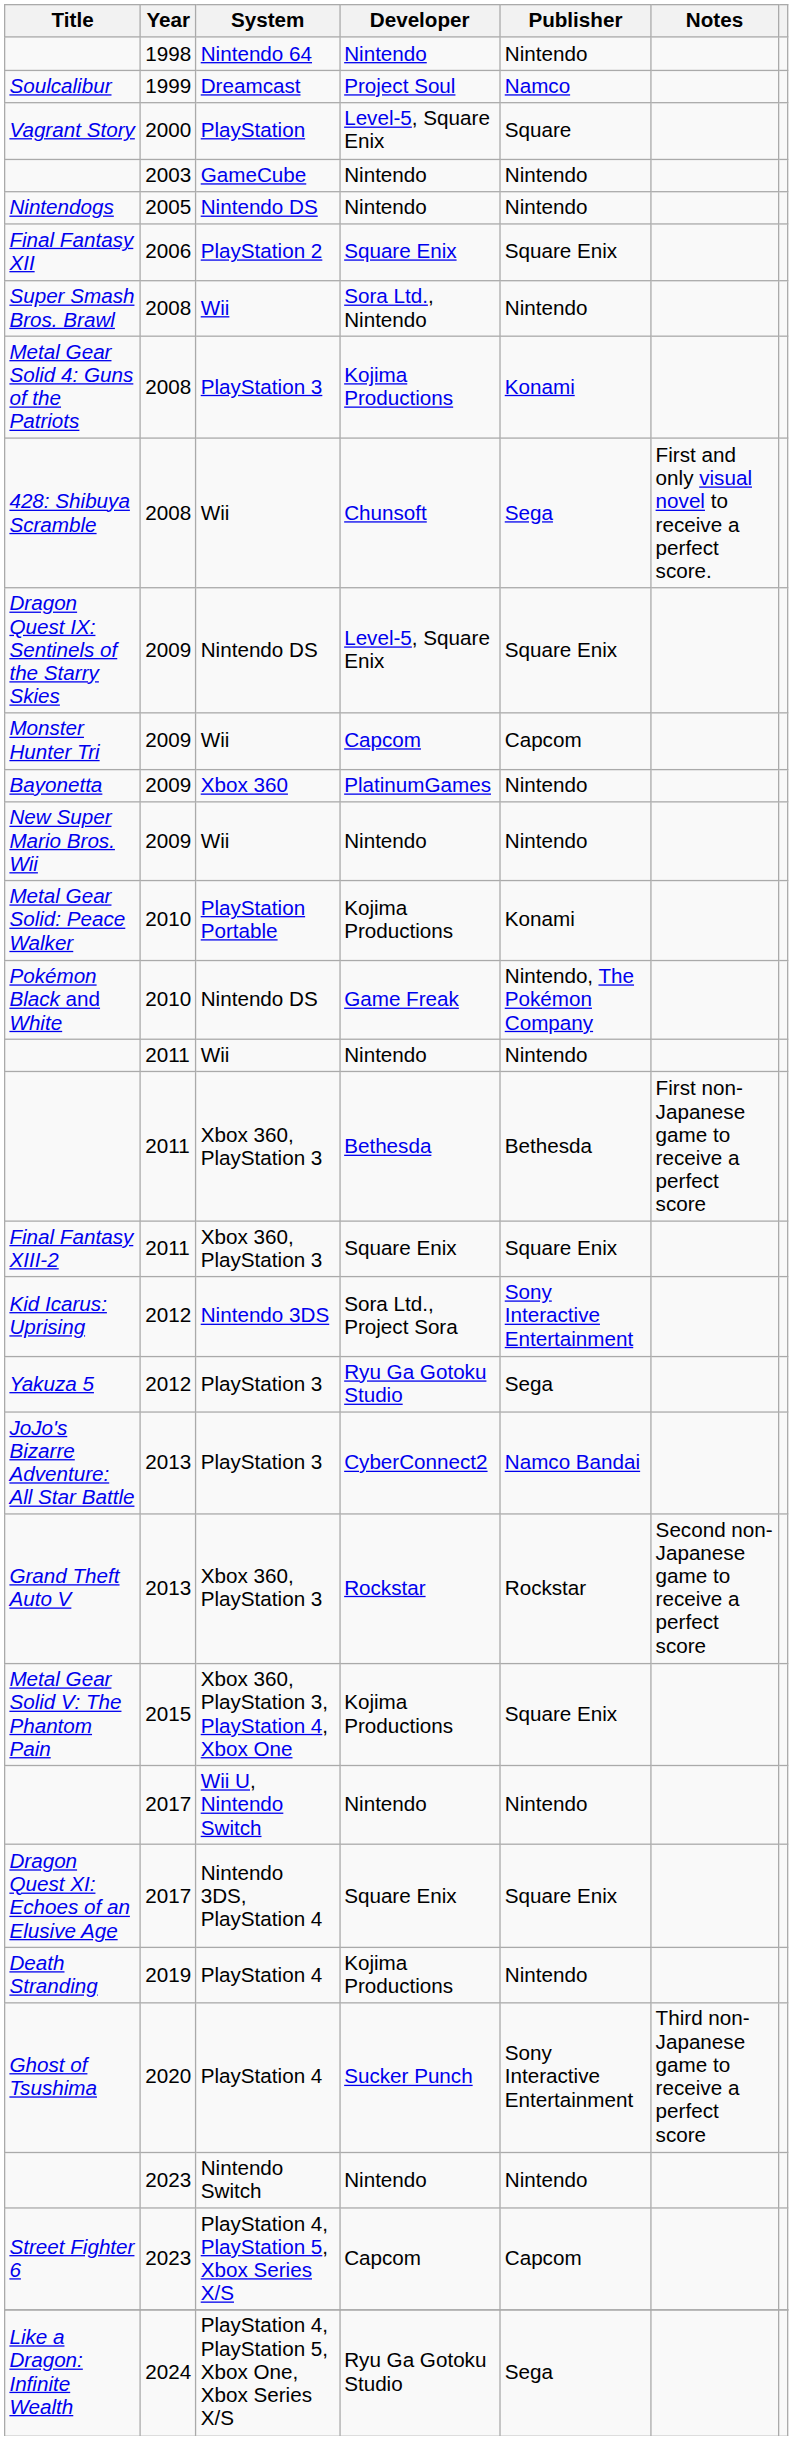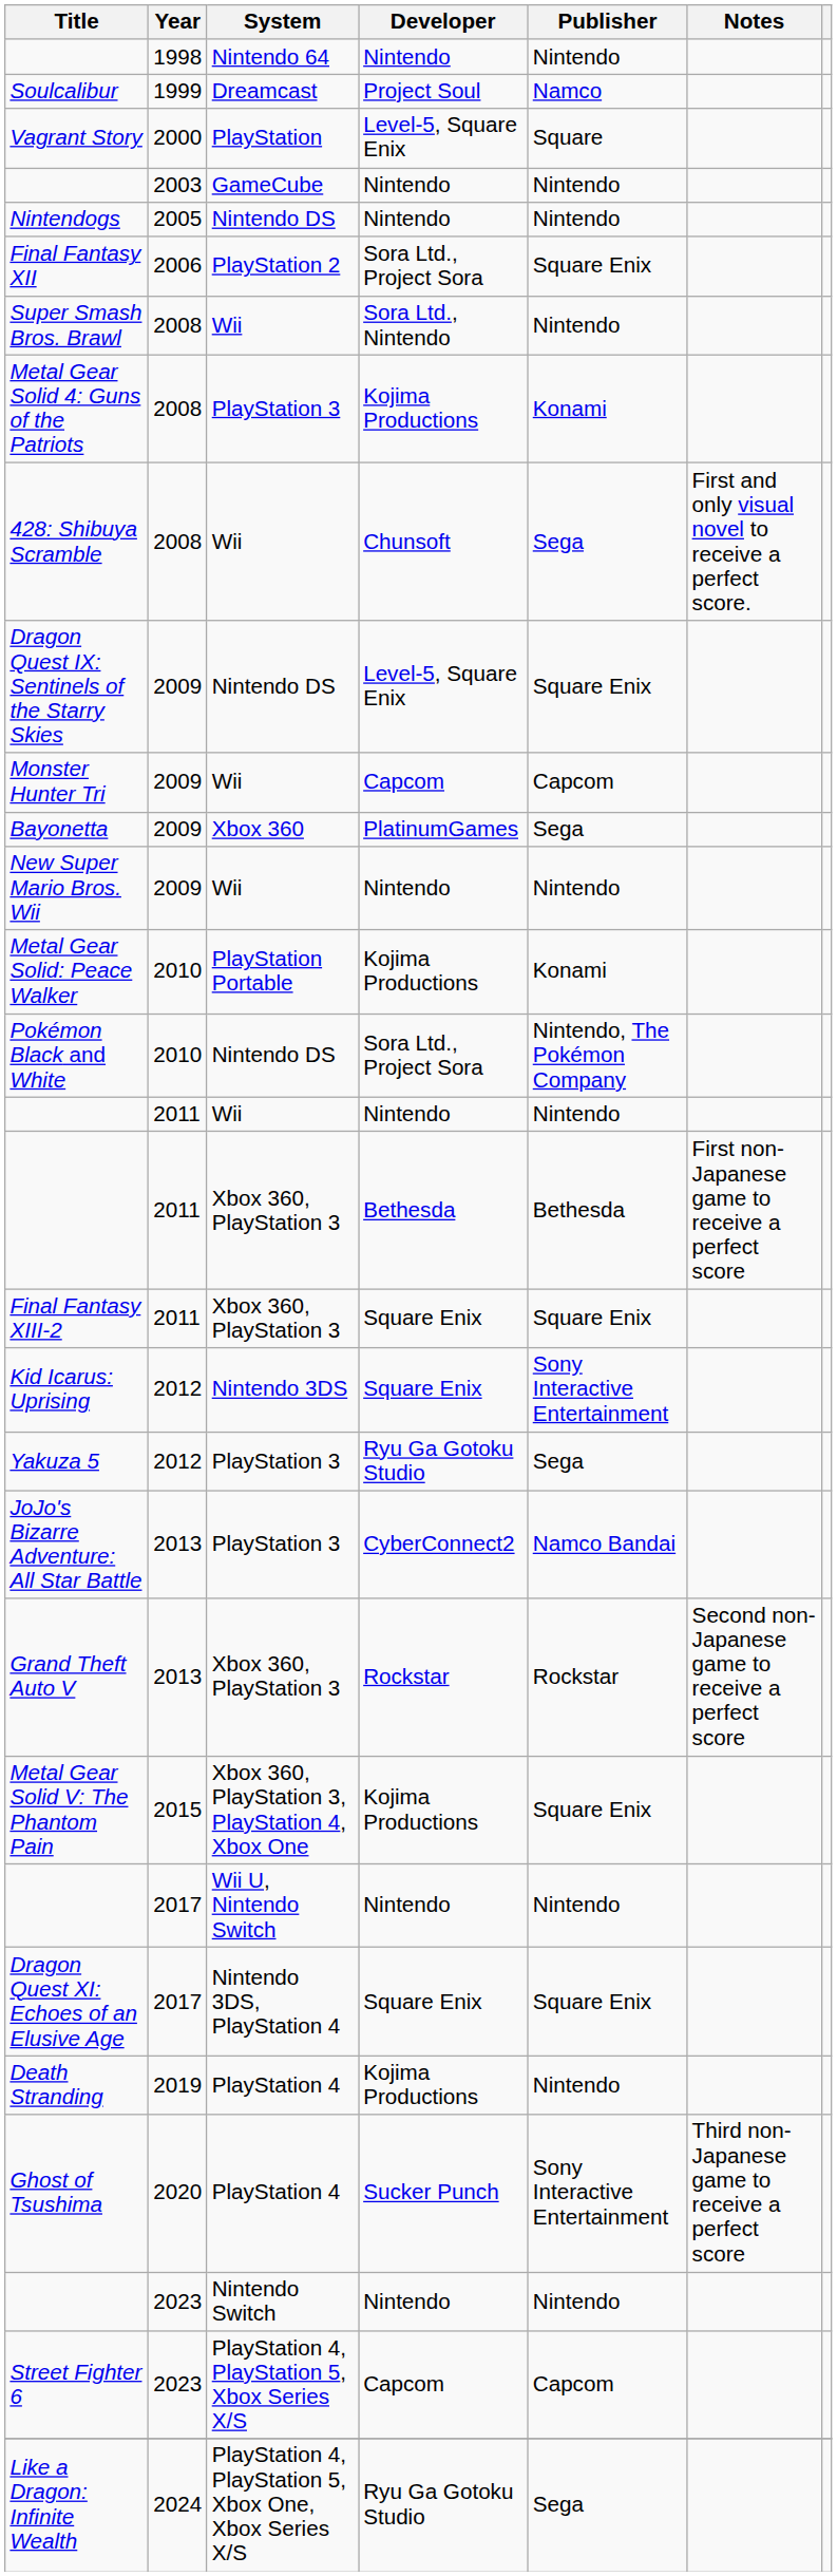 <table class="wikitable plainrowheaders sortable">
 <tr>
 <th scope="col">Title</th>
 <th scope="col">Year</th>
 <th scope="col">System</th>
 <th scope="col">Developer</th>
 <th scope="col">Publisher</th>
 <th scope="col" class=unsortable>Notes</th>
 <th scope="col" class=unsortable></th>
 </tr>
 <tr>
 <td></td>
 <td>1998</td>
 <td><a href='#'>Nintendo 64</a></td>
 <td><a href='#'>Nintendo</a></td>
 <td>Nintendo</td>
 <td></td>
 <td style="text-align:center;"></td>
 </tr>
 <tr>
 <td><em><a href='#'>Soulcalibur</a></em></td>
 <td>1999</td>
 <td><a href='#'>Dreamcast</a></td>
 <td><a href='#'>Project Soul</a></td>
 <td><a href='#'>Namco</a></td>
 <td></td>
 <td style="text-align:center;"></td>
 </tr>
 <tr>
 <td><em><a href='#'>Vagrant Story</a></em></td>
 <td>2000</td>
 <td><a href='#'>PlayStation</a></td>
 <td><a href='#'>Level-5</a>, Square Enix</td>
 <td>Square</td>
 <td></td>
 <td style="text-align:center;"></td>
 </tr>
 <tr>
 <td></td>
 <td>2003</td>
 <td><a href='#'>GameCube</a></td>
 <td>Nintendo</td>
 <td>Nintendo</td>
 <td></td>
 <td style="text-align:center;"></td>
 </tr>
 <tr>
 <td><em><a href='#'>Nintendogs</a></em></td>
 <td>2005</td>
 <td><a href='#'>Nintendo DS</a></td>
 <td>Nintendo</td>
 <td>Nintendo</td>
 <td></td>
 <td style="text-align:center;"></td>
 </tr>
 <tr>
 <td><em><a href='#'>Final Fantasy XII</a></em></td>
 <td>2006</td>
 <td><a href='#'>PlayStation 2</a></td>
-<td><a href='#'>Square Enix</a></td>
+<td>Sora Ltd., Project Sora</td>
 <td>Square Enix</td>
 <td></td>
 <td style="text-align:center;"></td>
 </tr>
 <tr>
 <td><em><a href='#'>Super Smash Bros. Brawl</a></em></td>
 <td>2008</td>
 <td><a href='#'>Wii</a></td>
 <td><a href='#'>Sora Ltd.</a>, Nintendo</td>
 <td>Nintendo</td>
 <td></td>
 <td style="text-align:center;"></td>
 </tr>
 <tr>
 <td><em><a href='#'>Metal Gear Solid 4: Guns of the Patriots</a></em></td>
 <td>2008</td>
 <td><a href='#'>PlayStation 3</a></td>
 <td><a href='#'>Kojima Productions</a></td>
 <td><a href='#'>Konami</a></td>
 <td></td>
 <td style="text-align:center;"></td>
 </tr>
 <tr>
 <td><em><a href='#'>428: Shibuya Scramble</a></em></td>
 <td>2008</td>
 <td>Wii</td>
 <td><a href='#'>Chunsoft</a></td>
 <td><a href='#'>Sega</a></td>
 <td>First and only <a href='#'>visual novel</a> to receive a perfect score.</td>
 <td style="text-align:center;"></td>
 </tr>
 <tr>
 <td><em><a href='#'>Dragon Quest IX: Sentinels of the Starry Skies</a></em></td>
 <td>2009</td>
 <td>Nintendo DS</td>
 <td><a href='#'>Level-5</a>, Square Enix</td>
 <td>Square Enix</td>
 <td></td>
 <td style="text-align:center;"></td>
 </tr>
 <tr>
 <td><em><a href='#'>Monster Hunter Tri</a></em></td>
 <td>2009</td>
 <td>Wii</td>
 <td><a href='#'>Capcom</a></td>
 <td>Capcom</td>
 <td></td>
 <td style="text-align:center;"></td>
 </tr>
 <tr>
 <td><em><a href='#'>Bayonetta</a></em></td>
 <td>2009</td>
 <td><a href='#'>Xbox 360</a></td>
 <td><a href='#'>PlatinumGames</a></td>
-<td>Nintendo</td>
+<td>Sega</td>
 <td></td>
 <td style="text-align:center;"></td>
 </tr>
 <tr>
 <td><em><a href='#'>New Super Mario Bros. Wii</a></em></td>
 <td>2009</td>
 <td>Wii</td>
 <td>Nintendo</td>
 <td>Nintendo</td>
 <td></td>
 <td style="text-align:center;"></td>
 </tr>
 <tr>
 <td><em><a href='#'>Metal Gear Solid: Peace Walker</a></em></td>
 <td>2010</td>
 <td><a href='#'>PlayStation Portable</a></td>
 <td>Kojima Productions</td>
 <td>Konami</td>
 <td></td>
 <td style="text-align:center;"></td>
 </tr>
 <tr>
 <td><a href='#'><em>Pokémon Black</em> and <em>White</em></a></td>
 <td>2010</td>
 <td>Nintendo DS</td>
-<td><a href='#'>Game Freak</a></td>
+<td>Sora Ltd., Project Sora</td>
 <td>Nintendo, <a href='#'>The Pokémon Company</a></td>
 <td></td>
 <td style="text-align:center;"></td>
 </tr>
 <tr>
 <td></td>
 <td>2011</td>
 <td>Wii</td>
 <td>Nintendo</td>
 <td>Nintendo</td>
 <td></td>
 <td style="text-align:center;"></td>
 </tr>
 <tr>
 <td></td>
 <td>2011</td>
 <td>Xbox 360, PlayStation 3</td>
 <td><a href='#'>Bethesda</a></td>
 <td>Bethesda</td>
 <td>First non-Japanese game to receive a perfect score</td>
 <td style="text-align:center;"></td>
 </tr>
 <tr>
 <td><em><a href='#'>Final Fantasy XIII-2</a></em></td>
 <td>2011</td>
 <td>Xbox 360, PlayStation 3</td>
 <td>Square Enix</td>
 <td>Square Enix</td>
 <td></td>
 <td style="text-align:center;"></td>
 </tr>
 <tr>
 <td><em><a href='#'>Kid Icarus: Uprising</a></em></td>
 <td>2012</td>
 <td><a href='#'>Nintendo 3DS</a></td>
-<td>Sora Ltd., Project Sora</td>
+<td><a href='#'>Square Enix</a></td>
 <td><a href='#'>Sony Interactive Entertainment</a></td>
 <td></td>
 <td style="text-align:center;"></td>
 </tr>
 <tr>
 <td><em><a href='#'>Yakuza 5</a></em></td>
 <td>2012</td>
 <td>PlayStation 3</td>
 <td><a href='#'>Ryu Ga Gotoku Studio</a></td>
 <td>Sega</td>
 <td></td>
 <td style="text-align:center;"></td>
 </tr>
 <tr>
 <td><em><a href='#'>JoJo's Bizarre Adventure: All Star Battle</a></em></td>
 <td>2013</td>
 <td>PlayStation 3</td>
 <td><a href='#'>CyberConnect2</a></td>
 <td><a href='#'>Namco Bandai</a></td>
 <td></td>
 <td style="text-align:center;"></td>
 </tr>
 <tr>
 <td><em><a href='#'>Grand Theft Auto V</a></em></td>
 <td>2013</td>
 <td>Xbox 360, PlayStation 3</td>
 <td><a href='#'>Rockstar</a></td>
 <td>Rockstar</td>
 <td>Second non-Japanese game to receive a perfect score</td>
 <td style="text-align:center;"></td>
 </tr>
 <tr>
 <td><em><a href='#'>Metal Gear Solid V: The Phantom Pain</a></em></td>
 <td>2015</td>
 <td>Xbox 360, PlayStation 3, <a href='#'>PlayStation 4</a>, <a href='#'>Xbox One</a></td>
 <td>Kojima Productions</td>
 <td>Square Enix</td>
 <td></td>
 <td style="text-align:center;"></td>
 </tr>
 <tr>
 <td></td>
 <td>2017</td>
 <td><a href='#'>Wii U</a>, <a href='#'>Nintendo Switch</a></td>
 <td>Nintendo</td>
 <td>Nintendo</td>
 <td></td>
 <td style="text-align:center;"></td>
 </tr>
 <tr>
 <td><em><a href='#'>Dragon Quest XI: Echoes of an Elusive Age</a></em></td>
 <td>2017</td>
 <td>Nintendo 3DS, PlayStation 4</td>
 <td>Square Enix</td>
 <td>Square Enix</td>
 <td></td>
 <td style="text-align:center;"></td>
 </tr>
 <tr>
 <td><em><a href='#'>Death Stranding</a></em></td>
 <td>2019</td>
 <td>PlayStation 4</td>
 <td>Kojima Productions</td>
 <td>Nintendo</td>
 <td></td>
 <td style="text-align:center;"></td>
 </tr>
 <tr>
 <td><em><a href='#'>Ghost of Tsushima</a></em></td>
 <td>2020</td>
 <td>PlayStation 4</td>
 <td><a href='#'>Sucker Punch</a></td>
 <td>Sony Interactive Entertainment</td>
 <td>Third non-Japanese game to receive a perfect score</td>
 <td style="text-align:center;"></td>
 </tr>
 <tr>
 <td></td>
 <td>2023</td>
 <td>Nintendo Switch</td>
 <td>Nintendo</td>
 <td>Nintendo</td>
 <td></td>
 <td style="text-align:center;"></td>
 </tr>
 <tr>
 <td><em><a href='#'>Street Fighter 6</a></em></td>
 <td>2023</td>
 <td>PlayStation 4, <a href='#'>PlayStation 5</a>, <a href='#'>Xbox Series X/S</a></td>
 <td>Capcom</td>
 <td>Capcom</td>
 <td></td>
 <td style="text-align:center;"></td>
 </tr>
 <tr>
 </tr>
 <tr>
 <td><em><a href='#'>Like a Dragon: Infinite Wealth</a></em></td>
 <td>2024</td>
 <td>PlayStation 4, PlayStation 5, Xbox One, Xbox Series X/S</td>
 <td>Ryu Ga Gotoku Studio</td>
 <td>Sega</td>
 <td></td>
 <td style="text-align:center;"></td>
 </tr>
 </table>
